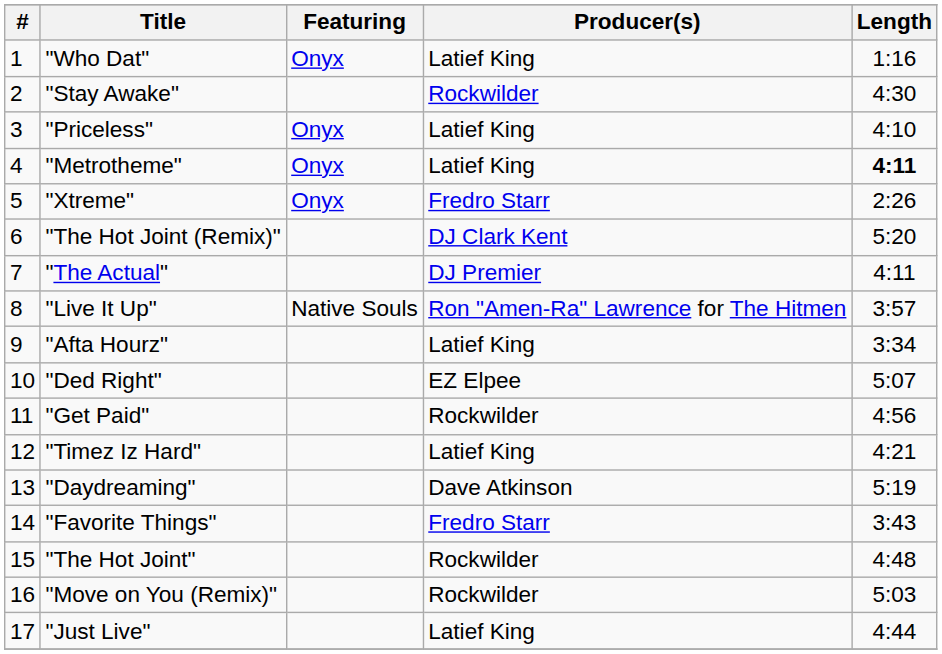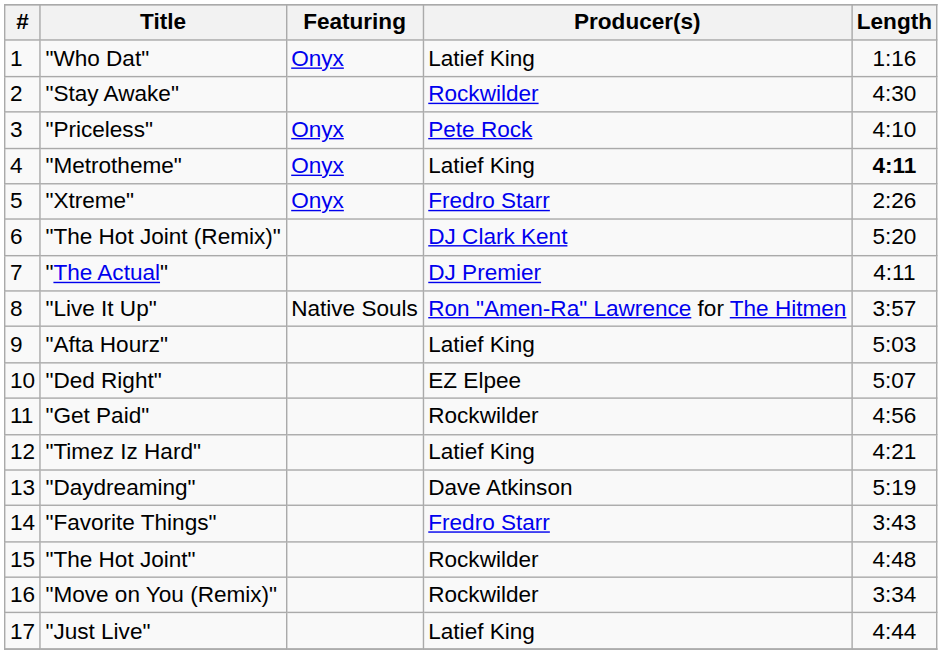 <table class="wikitable">
 <tr>
 </tr>
 <tr>
 <th>#</th>
 <th>Title</th>
 <th>Featuring</th>
 <th>Producer(s)</th>
 <th>Length</th>
 </tr>
 <tr>
 <td>1</td>
 <td>"Who Dat"</td>
 <td><a href='#'>Onyx</a></td>
 <td>Latief King</td>
 <td align="center">1:16</td>
 </tr>
 <tr>
 <td>2</td>
 <td>"Stay Awake"</td>
 <td></td>
 <td><a href='#'>Rockwilder</a></td>
 <td align="center">4:30</td>
 </tr>
 <tr>
 <td>3</td>
 <td>"Priceless"</td>
 <td><a href='#'>Onyx</a></td>
-<td>Latief King</td>
+<td><a href='#'>Pete Rock</a></td>
 <td align="center">4:10</td>
 </tr>
 <tr>
 <td>4</td>
 <td>"Metrotheme"</td>
 <td><a href='#'>Onyx</a></td>
 <td>Latief King</td>
 <td align="center"><strong>4:11</strong></td>
 </tr>
 <tr>
 <td>5</td>
 <td>"Xtreme"</td>
 <td><a href='#'>Onyx</a></td>
 <td><a href='#'>Fredro Starr</a></td>
 <td align="center">2:26</td>
 </tr>
 <tr>
 <td>6</td>
 <td>"The Hot Joint (Remix)"</td>
 <td></td>
 <td><a href='#'>DJ Clark Kent</a></td>
 <td align="center">5:20</td>
 </tr>
 <tr>
 <td>7</td>
 <td>"<a href='#'>The Actual</a>"</td>
 <td></td>
 <td><a href='#'>DJ Premier</a></td>
 <td align="center">4:11</td>
 </tr>
 <tr>
 <td>8</td>
 <td>"Live It Up"</td>
 <td>Native Souls</td>
 <td><a href='#'>Ron "Amen-Ra" Lawrence</a> for <a href='#'>The Hitmen</a></td>
 <td align="center">3:57</td>
 </tr>
 <tr>
 <td>9</td>
 <td>"Afta Hourz"</td>
 <td></td>
 <td>Latief King</td>
-<td align="center">3:34</td>
+<td align="center">5:03</td>
 </tr>
 <tr>
 <td>10</td>
 <td>"Ded Right"</td>
 <td></td>
 <td>EZ Elpee</td>
 <td align="center">5:07</td>
 </tr>
 <tr>
 <td>11</td>
 <td>"Get Paid"</td>
 <td></td>
 <td>Rockwilder</td>
 <td align="center">4:56</td>
 </tr>
 <tr>
 <td>12</td>
 <td>"Timez Iz Hard"</td>
 <td></td>
 <td>Latief King</td>
 <td align="center">4:21</td>
 </tr>
 <tr>
 <td>13</td>
 <td>"Daydreaming"</td>
 <td></td>
 <td>Dave Atkinson</td>
 <td align="center">5:19</td>
 </tr>
 <tr>
 <td>14</td>
 <td>"Favorite Things"</td>
 <td></td>
 <td><a href='#'>Fredro Starr</a></td>
 <td align="center">3:43</td>
 </tr>
 <tr>
 <td>15</td>
 <td>"The Hot Joint"</td>
 <td></td>
 <td>Rockwilder</td>
 <td align="center">4:48</td>
 </tr>
 <tr>
 <td>16</td>
 <td>"Move on You (Remix)"</td>
 <td></td>
 <td>Rockwilder</td>
-<td align="center">5:03</td>
+<td align="center">3:34</td>
 </tr>
 <tr>
 <td>17</td>
 <td>"Just Live"</td>
 <td></td>
 <td>Latief King</td>
 <td align="center">4:44</td>
 </tr>
 <tr>
 </tr>
 </table>
